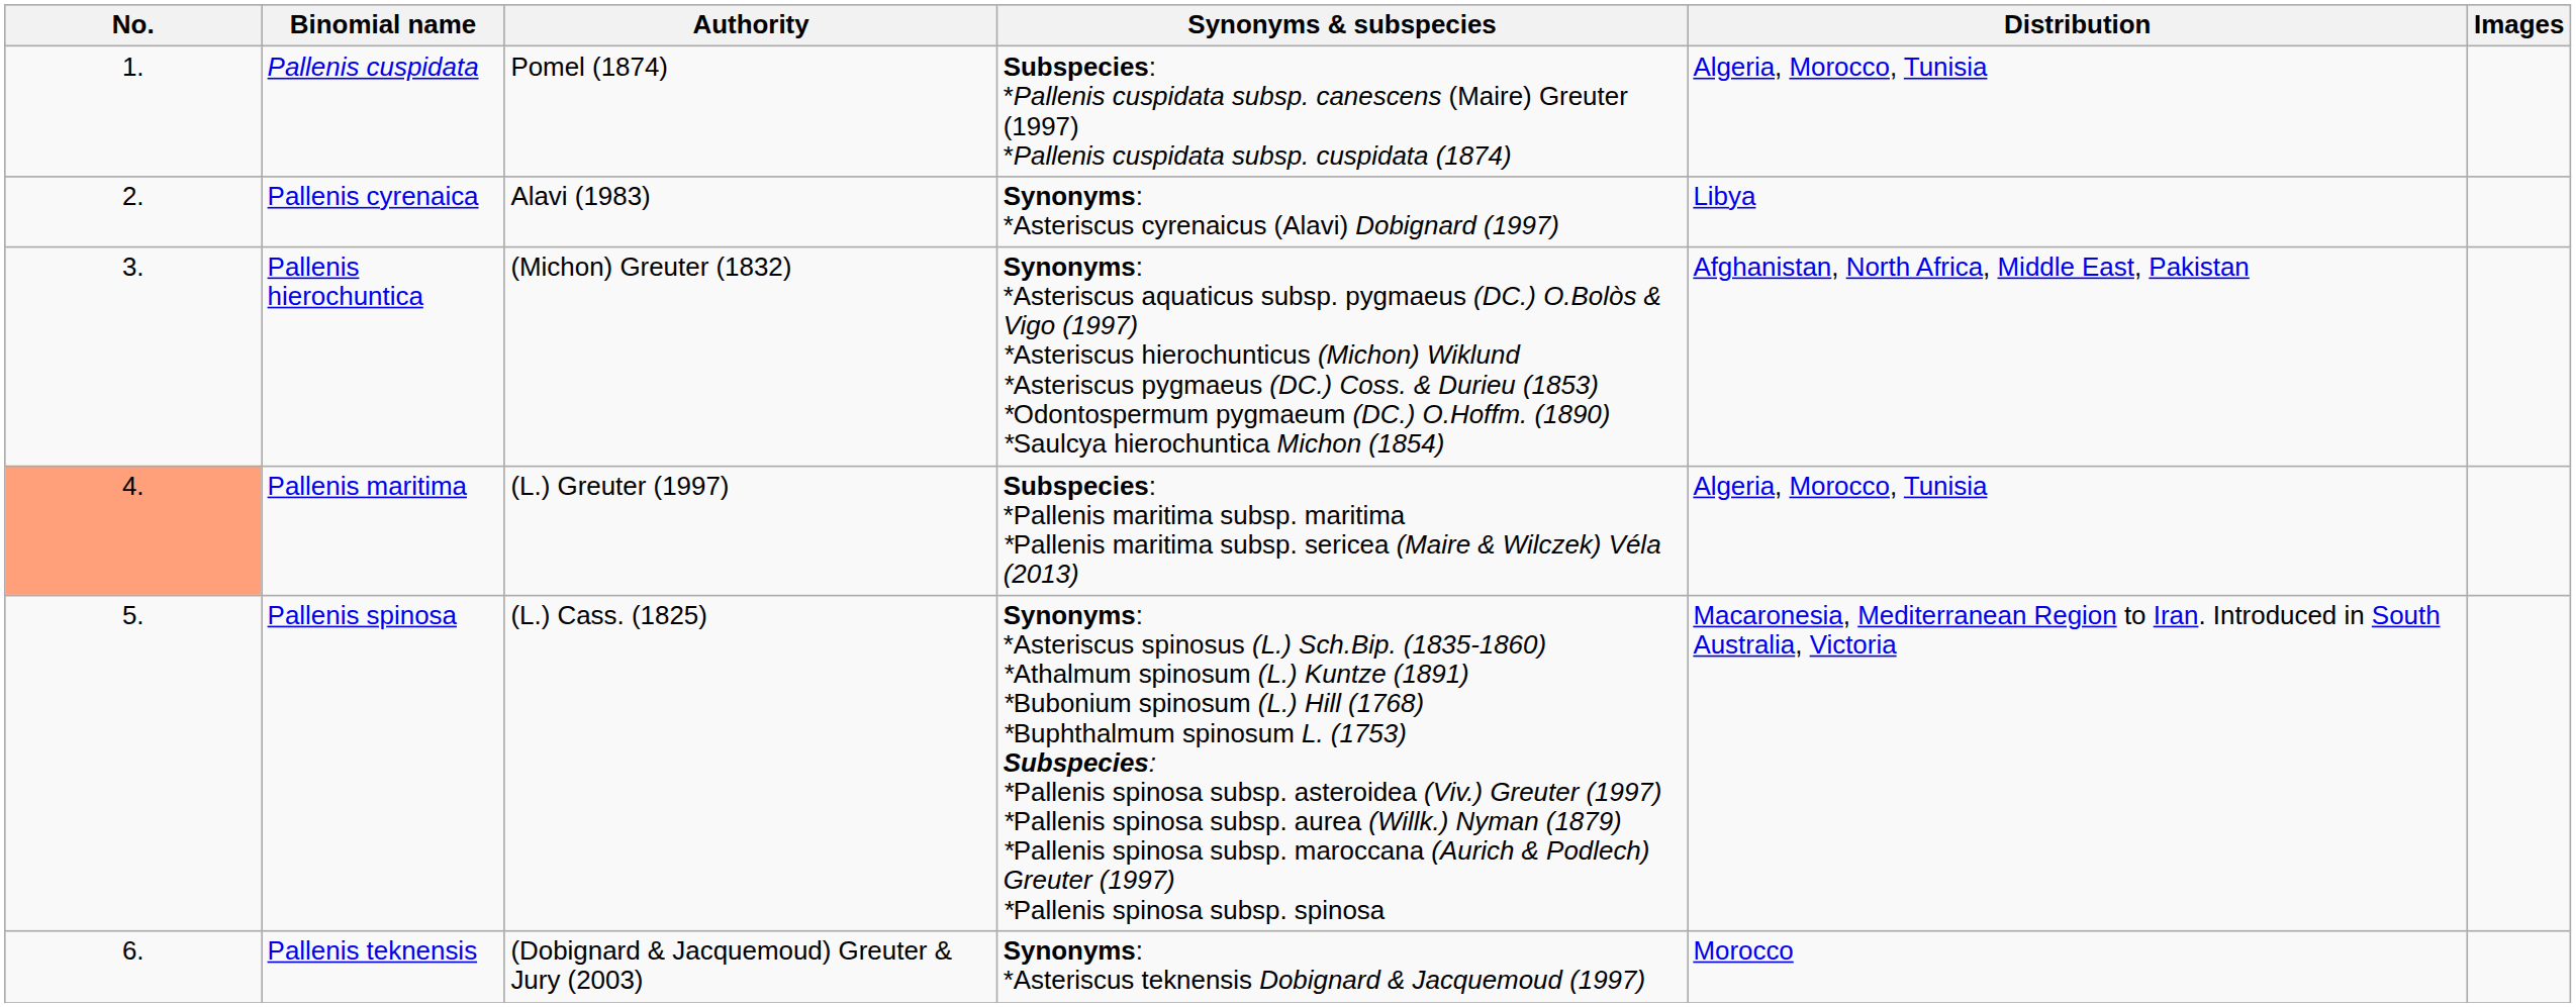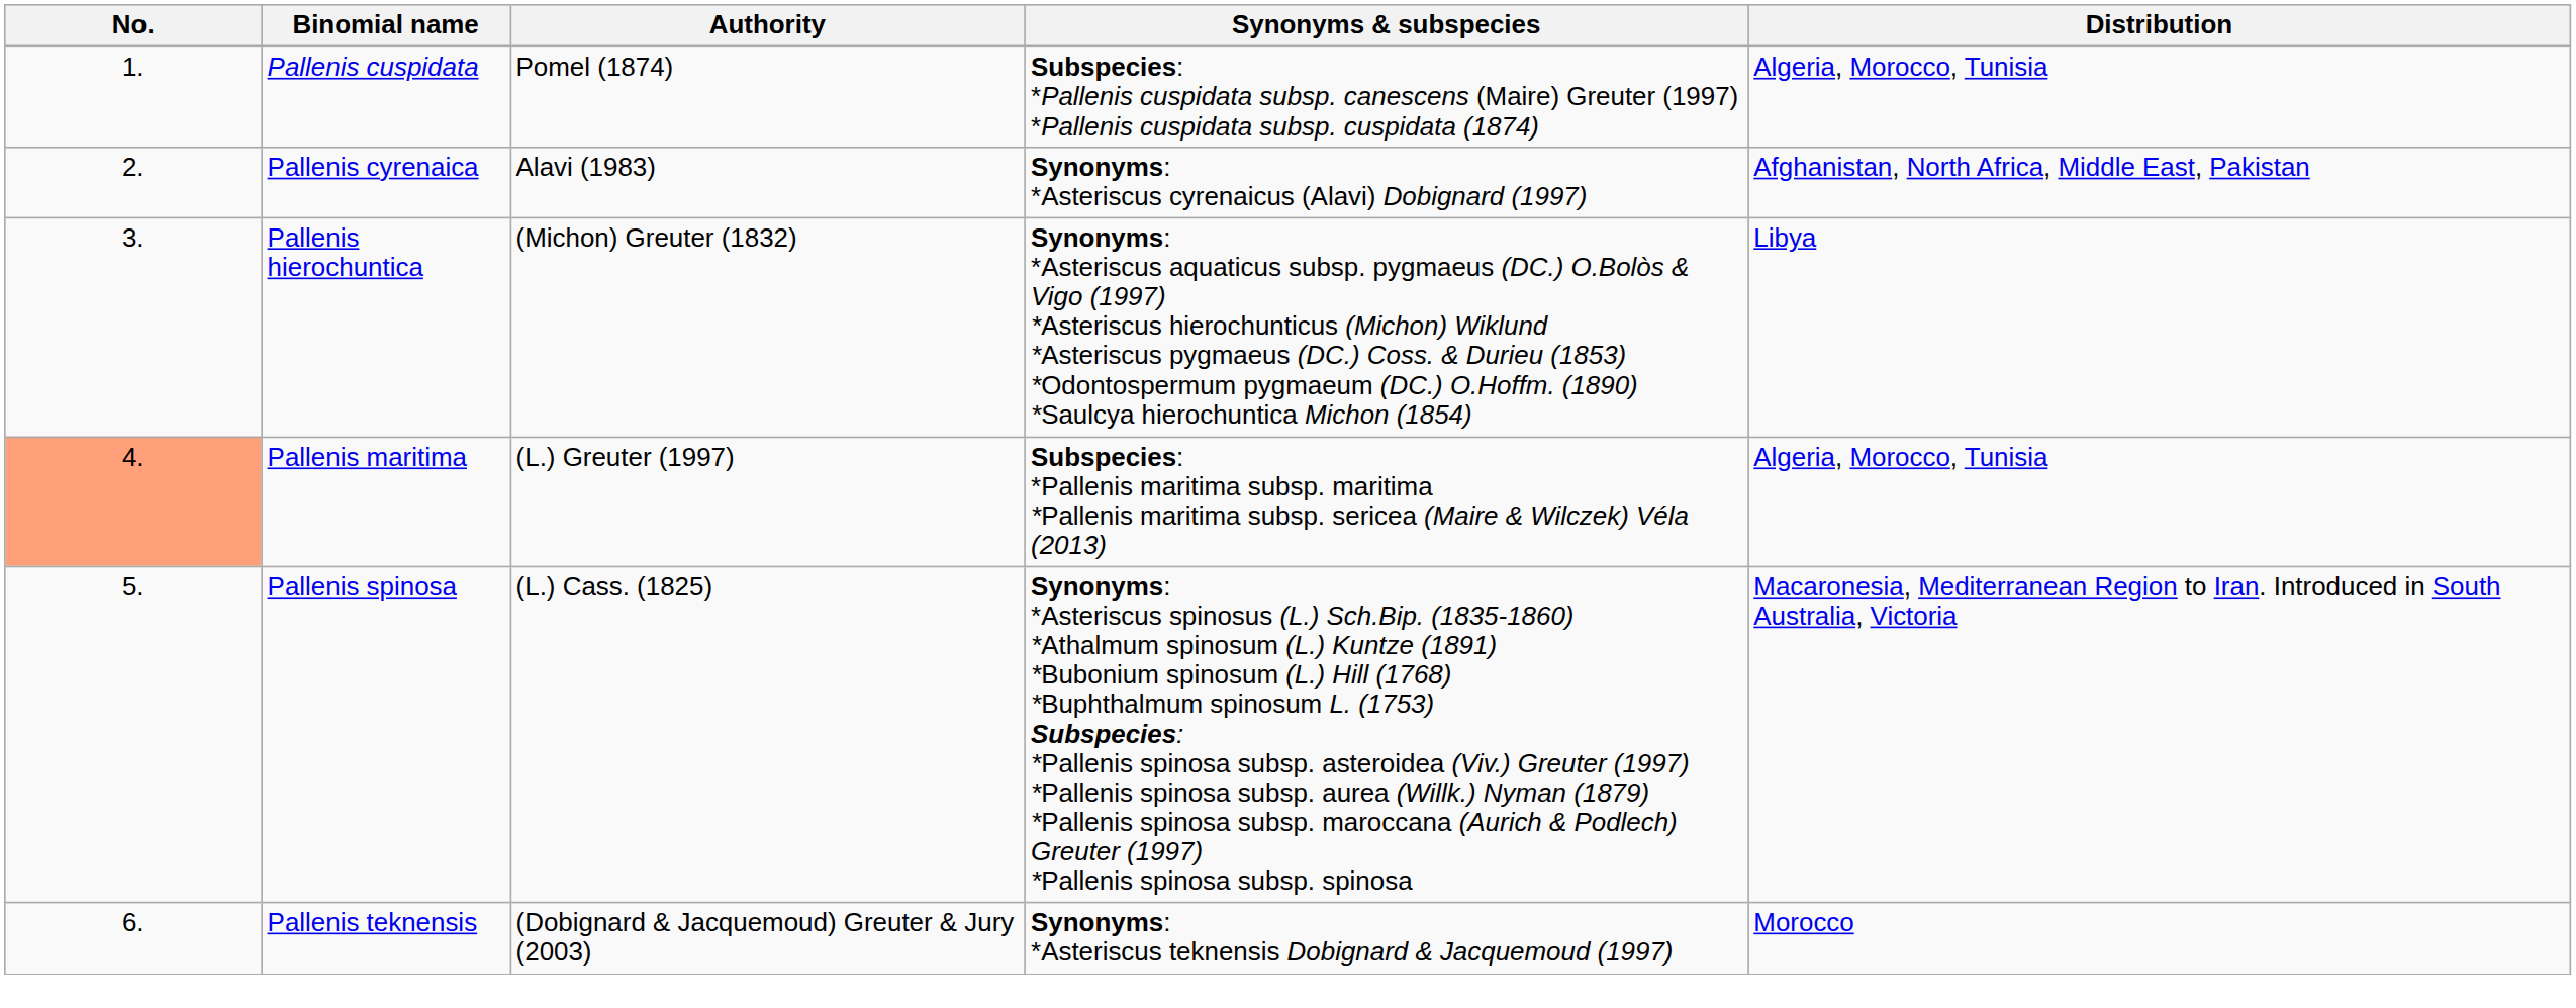 <table class="wikitable sortable">
 <tr>
 <th>No.</th>
 <th>Binomial name</th>
 <th>Authority</th>
 <th>Synonyms & subspecies</th>
 <th>Distribution</th>
-<th>Images</th>
 </tr>
 <tr style="vertical-align: top;">
 <td width=10% align=center>1.</td>
 <td align=left><em><a href='#'>Pallenis cuspidata</a></em></td>
 <td>Pomel (1874)</td>
 <td><strong>Subspecies</strong>:<br>*<em>Pallenis cuspidata subsp. canescens</em> (Maire) Greuter (1997)<br>*<em>Pallenis cuspidata subsp. cuspidata (1874)</td>
 <td><a href='#'>Algeria</a>, <a href='#'>Morocco</a>, <a href='#'>Tunisia</a></td>
-<td></td>
 </tr>
 <tr style="vertical-align: top;">
 <td width=10% align=center>2.</td>
 <td align="left"></em><a href='#'>Pallenis cyrenaica</a><em></td>
 <td>Alavi (1983)</td>
 <td><strong>Synonyms</strong>:<br>*</em>Asteriscus cyrenaicus (Alavi)<em> Dobignard (1997)</td>
-<td><a href='#'>Libya</a></td>
-<td></td>
+<td><a href='#'>Afghanistan</a>, <a href='#'>North Africa</a>, <a href='#'>Middle East</a>, <a href='#'>Pakistan</a></td>
 </tr>
 <tr style="vertical-align: top;">
 <td width=10% align=center>3.</td>
 <td align="left"></em><a href='#'>Pallenis hierochuntica</a><em></td>
 <td align="left">(Michon) Greuter (1832)</td>
 <td><strong>Synonyms</strong>:<br>*</em>Asteriscus aquaticus subsp. pygmaeus<em> (DC.) O.Bolòs & Vigo (1997)<br>*</em>Asteriscus hierochunticus<em> (Michon) Wiklund<br>*</em>Asteriscus pygmaeus<em> (DC.) Coss. & Durieu (1853)<br>*</em>Odontospermum pygmaeum<em> (DC.) O.Hoffm. (1890)<br>*</em>Saulcya hierochuntica<em> Michon (1854)</td>
-<td><a href='#'>Afghanistan</a>, <a href='#'>North Africa</a>, <a href='#'>Middle East</a>, <a href='#'>Pakistan</a></td>
-<td></td>
+<td><a href='#'>Libya</a></td>
 </tr>
 <tr style="vertical-align: top;">
 <td width=10% align=center style="background: lightsalmon;">4.</td>
 <td align="left"></em><a href='#'>Pallenis maritima</a><em></td>
 <td align="left">(L.) Greuter (1997)</td>
 <td><strong>Subspecies</strong>:<br>*</em>Pallenis maritima subsp. maritima<em><br>*</em>Pallenis maritima subsp. sericea<em> (Maire & Wilczek) Véla (2013)</td>
 <td><a href='#'>Algeria</a>, <a href='#'>Morocco</a>, <a href='#'>Tunisia</a></td>
-<td></td>
 </tr>
 <tr style="vertical-align: top;">
 <td width=10% align=center>5.</td>
 <td align="left"></em><a href='#'>Pallenis spinosa</a><em></td>
 <td align="left">(L.) Cass. (1825)</td>
 <td><strong>Synonyms</strong>:<br>*</em>Asteriscus spinosus<em> (L.) Sch.Bip. (1835-1860) <br>*</em>Athalmum spinosum<em> (L.) Kuntze (1891)<br>*</em>Bubonium spinosum<em> (L.) Hill (1768)<br>*</em>Buphthalmum spinosum<em> L. (1753)<br><strong>Subspecies</strong>:<br>*</em>Pallenis spinosa subsp. asteroidea<em> (Viv.) Greuter (1997)<br>*</em>Pallenis spinosa subsp. aurea<em> (Willk.) Nyman (1879)<br>*</em>Pallenis spinosa subsp. maroccana<em> (Aurich & Podlech) Greuter (1997)<br>*</em>Pallenis spinosa subsp. spinosa<em></td>
 <td><a href='#'>Macaronesia</a>, <a href='#'>Mediterranean Region</a> to <a href='#'>Iran</a>. Introduced in <a href='#'>South Australia</a>, <a href='#'>Victoria</a></td>
-<td></td>
 </tr>
 <tr style="vertical-align: top;">
 <td width=10% align=center>6.</td>
 <td align="left"></em><a href='#'>Pallenis teknensis</a><em></td>
 <td align="left">(Dobignard & Jacquemoud) Greuter & Jury (2003)</td>
 <td><strong>Synonyms</strong>:<br>*</em>Asteriscus teknensis<em> Dobignard & Jacquemoud (1997)</td>
 <td><a href='#'>Morocco</a></td>
-<td></td>
 </tr>
 </table>
